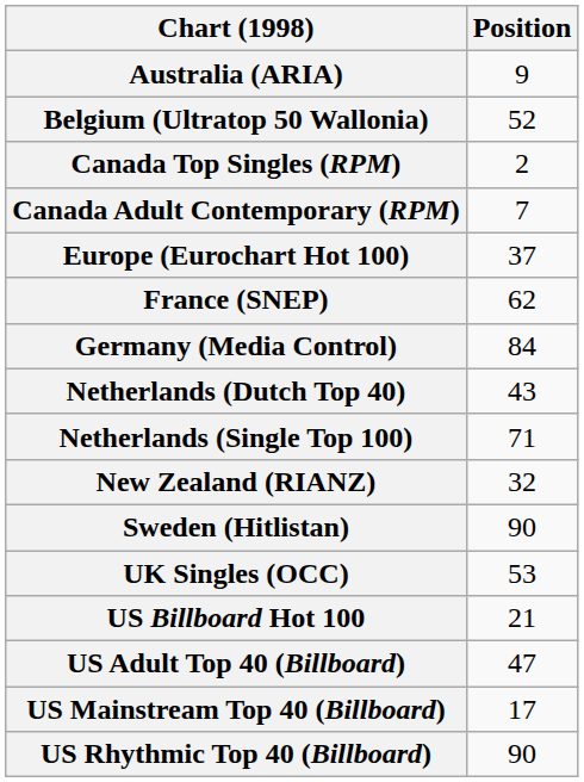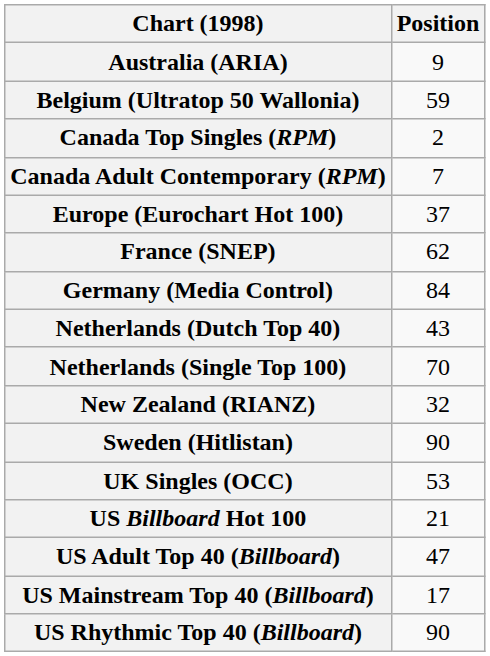 <table class="wikitable sortable plainrowheaders" style="text-align:center">
 <tr>
 <th>Chart (1998)</th>
 <th>Position</th>
 </tr>
 <tr>
 <th scope="row">Australia (ARIA)</th>
 <td>9</td>
 </tr>
 <tr>
 <th scope="row">Belgium (Ultratop 50 Wallonia)</th>
-<td>52</td>
+<td>59</td>
 </tr>
 <tr>
 <th scope="row">Canada Top Singles (<em>RPM</em>)</th>
 <td>2</td>
 </tr>
 <tr>
 <th scope="row">Canada Adult Contemporary (<em>RPM</em>)</th>
 <td>7</td>
 </tr>
 <tr>
 <th scope="row">Europe (Eurochart Hot 100)</th>
 <td>37</td>
 </tr>
 <tr>
 <th scope="row">France (SNEP)</th>
 <td>62</td>
 </tr>
 <tr>
 <th scope="row">Germany (Media Control)</th>
 <td>84</td>
 </tr>
 <tr>
 <th scope="row">Netherlands (Dutch Top 40)</th>
 <td>43</td>
 </tr>
 <tr>
 <th scope="row">Netherlands (Single Top 100)</th>
-<td>71</td>
+<td>70</td>
 </tr>
 <tr>
 <th scope="row">New Zealand (RIANZ)</th>
 <td>32</td>
 </tr>
 <tr>
 <th scope="row">Sweden (Hitlistan)</th>
 <td>90</td>
 </tr>
 <tr>
 <th scope="row">UK Singles (OCC)</th>
 <td>53</td>
 </tr>
 <tr>
 <th scope="row">US <em>Billboard</em> Hot 100</th>
 <td>21</td>
 </tr>
 <tr>
 <th scope="row">US Adult Top 40 (<em>Billboard</em>)</th>
 <td>47</td>
 </tr>
 <tr>
 <th scope="row">US Mainstream Top 40 (<em>Billboard</em>)</th>
 <td>17</td>
 </tr>
 <tr>
 <th scope="row">US Rhythmic Top 40 (<em>Billboard</em>)</th>
 <td>90</td>
 </tr>
 </table>
